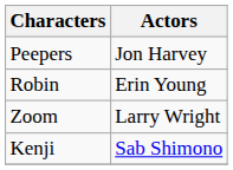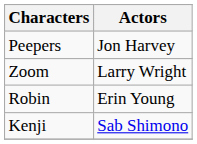 <table class="wikitable" border="4">
 <tr>
 <th scope="col"><strong>Characters</strong></th>
 <th scope="col"><strong>Actors</strong></th>
 </tr>
 <tr>
 <td>Peepers</td>
 <td>Jon Harvey</td>
 </tr>
 <tr>
+<td>Zoom</td>
+<td>Larry Wright</td>
+</tr>
+<tr>
 <td>Robin</td>
 <td>Erin Young</td>
-</tr>
-<tr>
-<td>Zoom</td>
-<td>Larry Wright</td>
 </tr>
 <tr>
 <td>Kenji</td>
 <td><a href='#'>Sab Shimono</a></td>
 </tr>
 <tr>
 </tr>
 </table>
